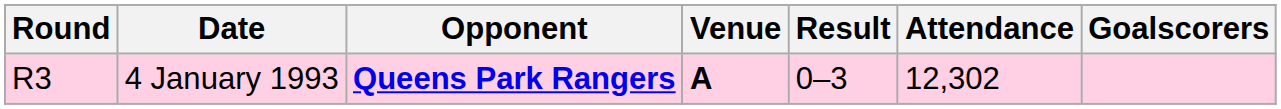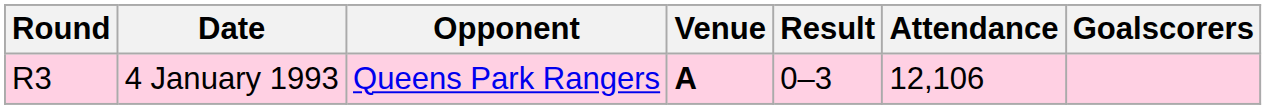 <table class="wikitable">
 <tr>
 <th>Round</th>
 <th>Date</th>
 <th>Opponent</th>
 <th>Venue</th>
 <th>Result</th>
 <th>Attendance</th>
 <th>Goalscorers</th>
 </tr>
 <tr style="background-color: #ffd0e3;">
 <td>R3</td>
 <td>4 January 1993</td>
-<td><strong><a href='#'>Queens Park Rangers</a></strong></td>
+<td><a href='#'>Queens Park Rangers</a></td>
 <td><strong>A</strong></td>
 <td>0–3</td>
-<td>12,302</td>
+<td>12,106</td>
 <td></td>
 </tr>
 </table>
